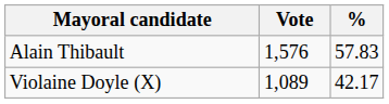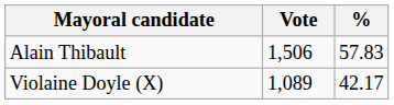 <table class="wikitable">
 <tr>
 <th bgcolor="#DDDDFF" width="200px">Mayoral candidate</th>
 <th bgcolor="#DDDDFF" width="50px">Vote</th>
 <th bgcolor="#DDDDFF" width="30px">%</th>
 </tr>
 <tr>
 <td>Alain Thibault</td>
-<td>1,576</td>
+<td>1,506</td>
 <td>57.83</td>
 </tr>
 <tr>
 <td>Violaine Doyle (X)</td>
 <td>1,089</td>
 <td>42.17</td>
 </tr>
 </table>
